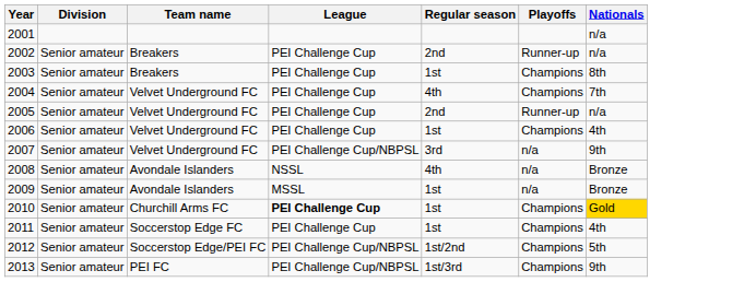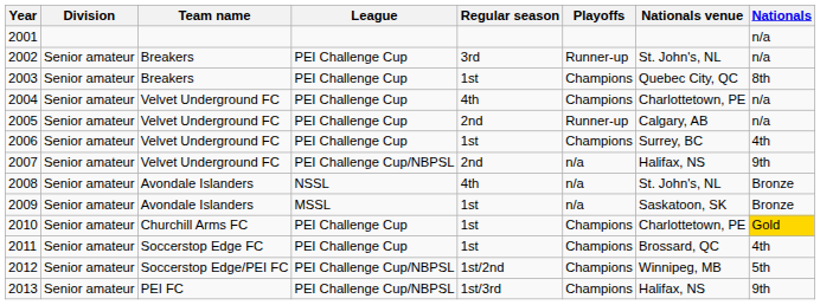 <table class="wikitable">
 <tr>
 <th>Year</th>
 <th>Division</th>
 <th>Team name</th>
 <th>League</th>
 <th>Regular season</th>
 <th>Playoffs</th>
+<th>Nationals venue</th>
 <th><a href='#'>Nationals</a></th>
 </tr>
 <tr>
 <td>2001</td>
+<td></td>
 <td></td>
 <td></td>
 <td></td>
 <td></td>
 <td></td>
 <td>n/a</td>
 </tr>
 <tr>
 <td>2002</td>
 <td>Senior amateur</td>
 <td>Breakers</td>
 <td>PEI Challenge Cup</td>
-<td>2nd</td>
+<td>3rd</td>
 <td>Runner-up</td>
+<td>St. John's, NL</td>
 <td>n/a</td>
 </tr>
 <tr>
 <td>2003</td>
 <td>Senior amateur</td>
 <td>Breakers</td>
 <td>PEI Challenge Cup</td>
 <td>1st</td>
 <td>Champions</td>
+<td>Quebec City, QC</td>
 <td>8th</td>
 </tr>
 <tr>
 <td>2004</td>
 <td>Senior amateur</td>
 <td>Velvet Underground FC</td>
 <td>PEI Challenge Cup</td>
 <td>4th</td>
 <td>Champions</td>
-<td>7th</td>
+<td>Charlottetown, PE</td>
+<td>n/a</td>
 </tr>
 <tr>
 <td>2005</td>
 <td>Senior amateur</td>
 <td>Velvet Underground FC</td>
 <td>PEI Challenge Cup</td>
 <td>2nd</td>
 <td>Runner-up</td>
+<td>Calgary, AB</td>
 <td>n/a</td>
 </tr>
 <tr>
 <td>2006</td>
 <td>Senior amateur</td>
 <td>Velvet Underground FC</td>
 <td>PEI Challenge Cup</td>
 <td>1st</td>
 <td>Champions</td>
+<td>Surrey, BC</td>
 <td>4th</td>
 </tr>
 <tr>
 <td>2007</td>
 <td>Senior amateur</td>
 <td>Velvet Underground FC</td>
 <td>PEI Challenge Cup/NBPSL</td>
-<td>3rd</td>
+<td>2nd</td>
 <td>n/a</td>
+<td>Halifax, NS</td>
 <td>9th</td>
 </tr>
 <tr>
 <td>2008</td>
 <td>Senior amateur</td>
 <td>Avondale Islanders</td>
 <td>NSSL</td>
 <td>4th</td>
 <td>n/a</td>
+<td>St. John's, NL</td>
 <td style="background:bronze;">Bronze</td>
 </tr>
 <tr>
 <td>2009</td>
 <td>Senior amateur</td>
 <td>Avondale Islanders</td>
 <td>MSSL</td>
 <td>1st</td>
 <td>n/a</td>
+<td>Saskatoon, SK</td>
 <td style="background:bronze;">Bronze</td>
 </tr>
 <tr>
 <td>2010</td>
 <td>Senior amateur</td>
 <td>Churchill Arms FC</td>
-<td><strong>PEI Challenge Cup</strong></td>
+<td>PEI Challenge Cup</td>
 <td>1st</td>
 <td>Champions</td>
+<td>Charlottetown, PE</td>
 <td bgcolor=gold>Gold</td>
 </tr>
 <tr>
 <td>2011</td>
 <td>Senior amateur</td>
 <td>Soccerstop Edge FC</td>
 <td>PEI Challenge Cup</td>
 <td>1st</td>
 <td>Champions</td>
+<td>Brossard, QC</td>
 <td>4th</td>
 </tr>
 <tr>
 <td>2012</td>
 <td>Senior amateur</td>
 <td>Soccerstop Edge/PEI FC</td>
 <td>PEI Challenge Cup/NBPSL</td>
 <td>1st/2nd</td>
 <td>Champions</td>
+<td>Winnipeg, MB</td>
 <td>5th</td>
 </tr>
 <tr>
 <td>2013</td>
 <td>Senior amateur</td>
 <td>PEI FC</td>
 <td>PEI Challenge Cup/NBPSL</td>
 <td>1st/3rd</td>
 <td>Champions</td>
+<td>Halifax, NS</td>
 <td>9th</td>
 </tr>
 </table>
